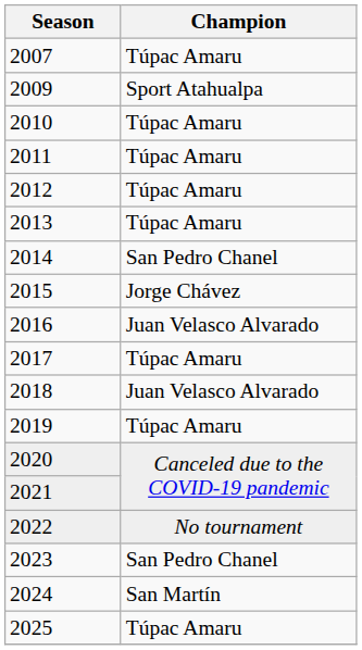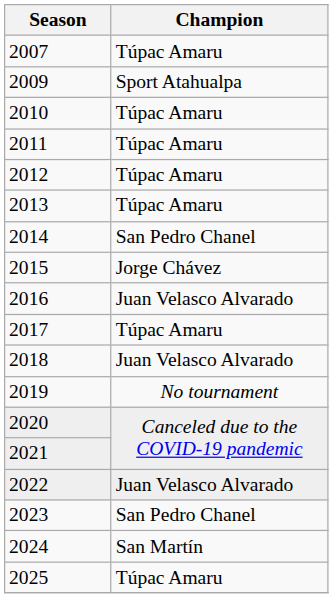 <table class="wikitable sortable">
 <tr>
 <th width=80px>Season</th>
 <th width=170px>Champion</th>
 </tr>
 <tr>
 <td>2007</td>
 <td>Túpac Amaru</td>
 </tr>
 <tr>
 <td>2009</td>
 <td>Sport Atahualpa</td>
 </tr>
 <tr>
 <td>2010</td>
 <td>Túpac Amaru</td>
 </tr>
 <tr>
 <td>2011</td>
 <td>Túpac Amaru</td>
 </tr>
 <tr>
 <td>2012</td>
 <td>Túpac Amaru</td>
 </tr>
 <tr>
 <td>2013</td>
 <td>Túpac Amaru</td>
 </tr>
 <tr>
 <td>2014</td>
 <td>San Pedro Chanel</td>
 </tr>
 <tr>
 <td>2015</td>
 <td>Jorge Chávez</td>
 </tr>
 <tr>
 <td>2016</td>
 <td>Juan Velasco Alvarado</td>
 </tr>
 <tr>
 <td>2017</td>
 <td>Túpac Amaru</td>
 </tr>
 <tr>
 <td>2018</td>
 <td>Juan Velasco Alvarado</td>
 </tr>
 <tr>
 <td>2019</td>
-<td>Túpac Amaru</td>
+<td colspan=1 align=center><em>No tournament</em></td>
 </tr>
 <tr bgcolor=#efefef>
 <td>2020</td>
 <td rowspan=2 colspan="1" align=center><em>Canceled due to the <a href='#'>COVID-19 pandemic</a></em></td>
 </tr>
 <tr bgcolor=#efefef>
 <td>2021</td>
 </tr>
 <tr bgcolor=#efefef>
 <td>2022</td>
-<td colspan=1 align=center><em>No tournament</em></td>
+<td>Juan Velasco Alvarado</td>
 </tr>
 <tr>
 <td>2023</td>
 <td>San Pedro Chanel</td>
 </tr>
 <tr>
 <td>2024</td>
 <td>San Martín</td>
 </tr>
 <tr>
 <td>2025</td>
 <td>Túpac Amaru</td>
 </tr>
 <tr>
 </tr>
 </table>
